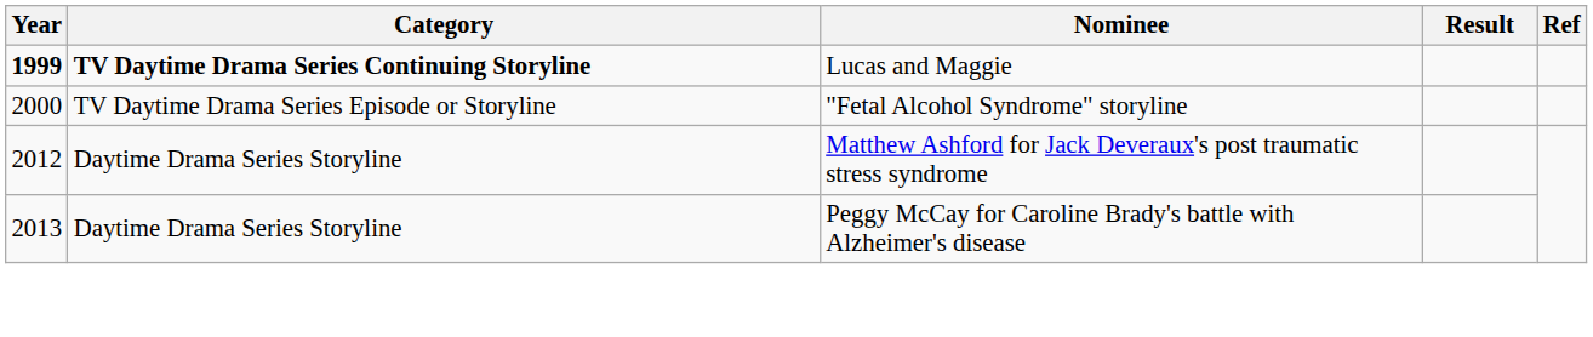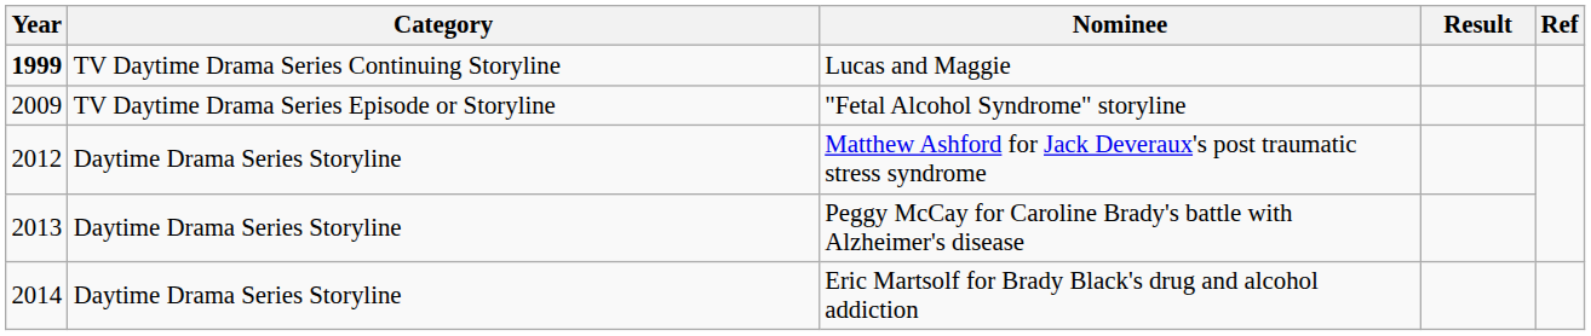 <table class="wikitable">
 <tr>
 <th>Year</th>
 <th style="width:470px;">Category</th>
 <th style="width:375px;">Nominee</th>
 <th width="65">Result</th>
 <th>Ref</th>
 </tr>
 <tr>
 <td><strong>1999</strong></td>
-<td><strong>TV Daytime Drama Series Continuing Storyline</strong></td>
+<td>TV Daytime Drama Series Continuing Storyline</td>
 <td>Lucas and Maggie</td>
 <td></td>
 <td></td>
 </tr>
 <tr>
-<td>2000</td>
+<td>2009</td>
 <td>TV Daytime Drama Series Episode or Storyline</td>
 <td>"Fetal Alcohol Syndrome" storyline</td>
 <td></td>
 <td></td>
 </tr>
 <tr>
 <td>2012</td>
 <td>Daytime Drama Series Storyline</td>
 <td><a href='#'>Matthew Ashford</a> for <a href='#'>Jack Deveraux</a>'s post traumatic stress syndrome</td>
 <td></td>
 <td rowspan="2"></td>
 </tr>
 <tr>
 <td>2013</td>
 <td>Daytime Drama Series Storyline</td>
 <td>Peggy McCay for Caroline Brady's battle with Alzheimer's disease</td>
 <td></td>
 </tr>
+<tr>
+<td>2014</td>
+<td>Daytime Drama Series Storyline</td>
+<td>Eric Martsolf for Brady Black's drug and alcohol addiction</td>
+<td></td>
+<td></td>
+</tr>
 </table>
